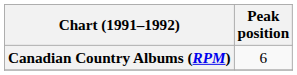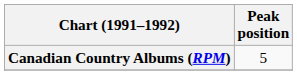 <table class="wikitable sortable plainrowheaders" style="text-align:center">
 <tr>
 <th scope="col">Chart (1991–1992)</th>
 <th scope="col">Peak<br>position</th>
 </tr>
 <tr>
 <th scope="row">Canadian Country Albums (<em><a href='#'>RPM</a></em>)</th>
-<td>6</td>
+<td>5</td>
 </tr>
 <tr>
 </tr>
 <tr>
 </tr>
 </table>
